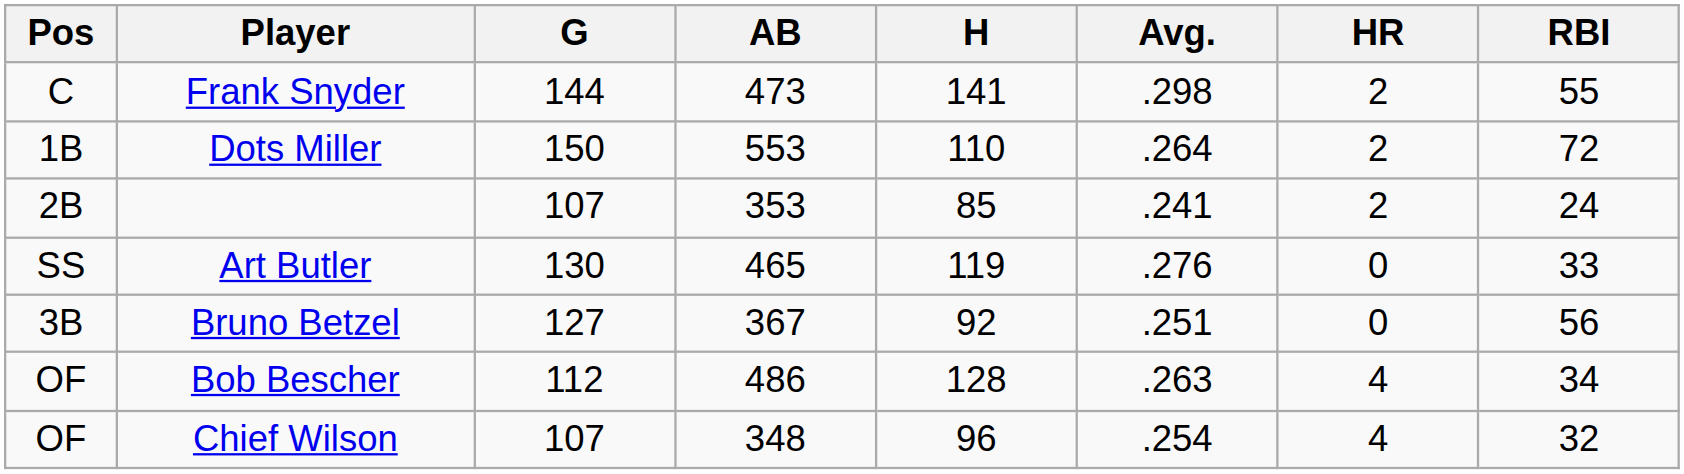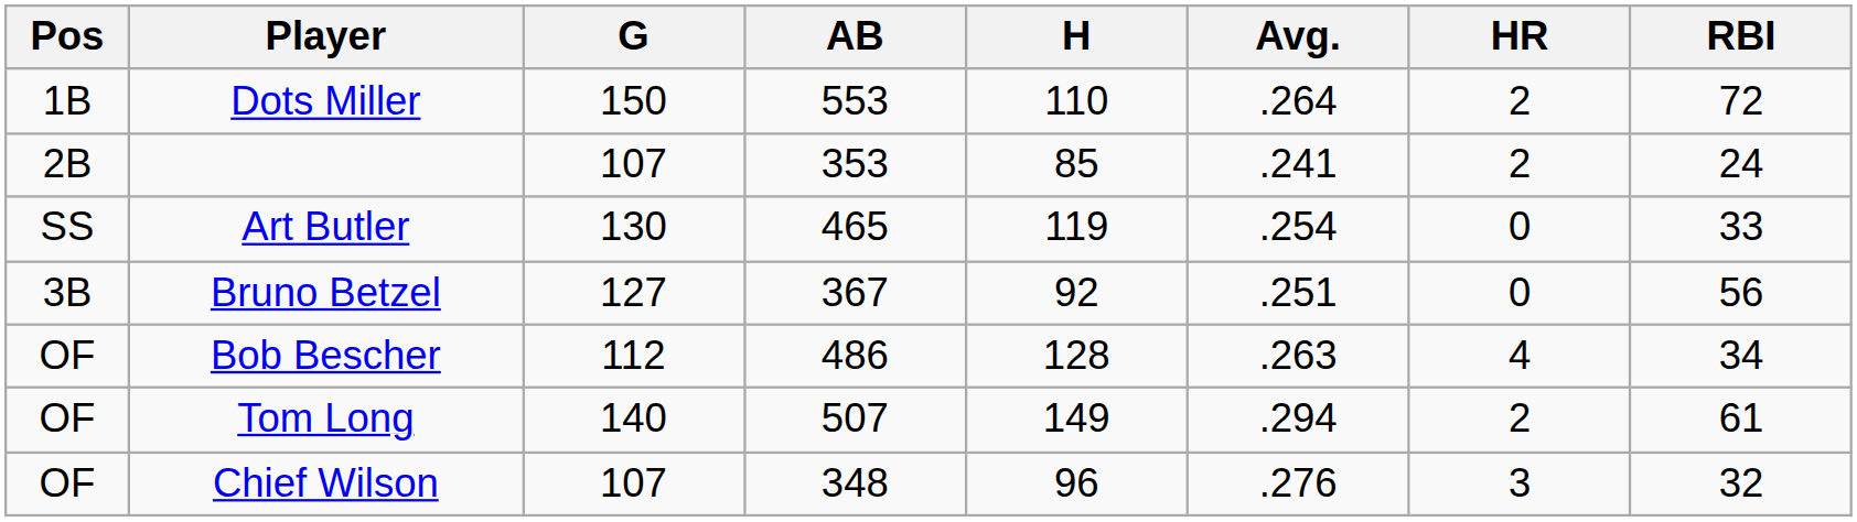 <table class="wikitable sortable">
 <tr>
 <th bgcolor="#DDDDFF" width="5%">Pos</th>
 <th bgcolor="#DDDDFF" width="16%">Player</th>
 <th bgcolor="#DDDDFF" width="9%">G</th>
 <th bgcolor="#DDDDFF" width="9%">AB</th>
 <th bgcolor="#DDDDFF" width="9%">H</th>
 <th bgcolor="#DDDDFF" width="9%">Avg.</th>
 <th bgcolor="#DDDDFF" width="9%">HR</th>
 <th bgcolor="#DDDDFF" width="9%">RBI</th>
-</tr>
-<tr align="center">
-<td>C</td>
-<td><a href='#'>Frank Snyder</a></td>
-<td>144</td>
-<td>473</td>
-<td>141</td>
-<td>.298</td>
-<td>2</td>
-<td>55</td>
 </tr>
 <tr align=center>
 <td>1B</td>
 <td><a href='#'>Dots Miller</a></td>
 <td>150</td>
 <td>553</td>
 <td>110</td>
 <td>.264</td>
 <td>2</td>
 <td>72</td>
 </tr>
 <tr align=center>
 <td>2B</td>
 <td></td>
 <td>107</td>
 <td>353</td>
 <td>85</td>
 <td>.241</td>
 <td>2</td>
 <td>24</td>
 </tr>
 <tr align="center">
 <td>SS</td>
 <td><a href='#'>Art Butler</a></td>
 <td>130</td>
 <td>465</td>
 <td>119</td>
-<td>.276</td>
+<td>.254</td>
 <td>0</td>
 <td>33</td>
 </tr>
 <tr align=center>
 <td>3B</td>
 <td><a href='#'>Bruno Betzel</a></td>
 <td>127</td>
 <td>367</td>
 <td>92</td>
 <td>.251</td>
 <td>0</td>
 <td>56</td>
 </tr>
 <tr align=center>
 <td>OF</td>
 <td><a href='#'>Bob Bescher</a></td>
 <td>112</td>
 <td>486</td>
 <td>128</td>
 <td>.263</td>
 <td>4</td>
 <td>34</td>
 </tr>
 <tr align=center>
 <td>OF</td>
+<td><a href='#'>Tom Long</a></td>
+<td>140</td>
+<td>507</td>
+<td>149</td>
+<td>.294</td>
+<td>2</td>
+<td>61</td>
+</tr>
+<tr align=center>
+<td>OF</td>
 <td><a href='#'>Chief Wilson</a></td>
 <td>107</td>
 <td>348</td>
 <td>96</td>
-<td>.254</td>
-<td>4</td>
+<td>.276</td>
+<td>3</td>
 <td>32</td>
 </tr>
 </table>
